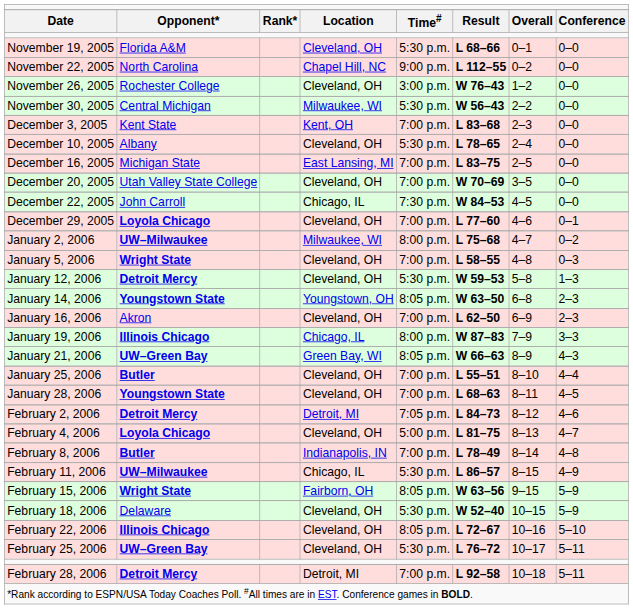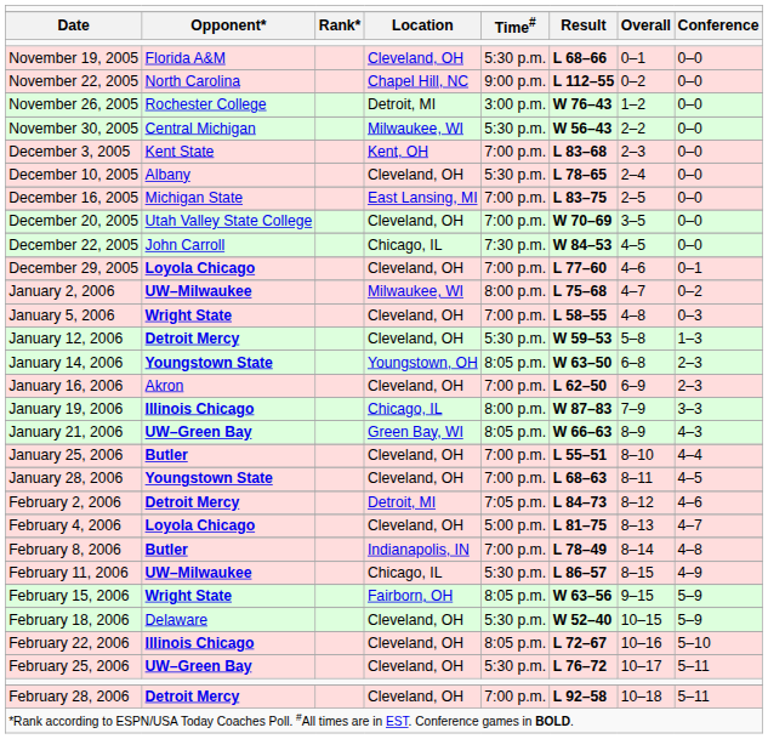 <table class="wikitable">
 <tr>
 <td colspan=8></td>
 </tr>
 <tr>
 </tr>
 <tr>
 <th>Date</th>
 <th>Opponent*</th>
 <th>Rank*</th>
 <th>Location</th>
 <th>Time<sup>#</sup></th>
 <th>Result</th>
 <th>Overall</th>
 <th>Conference</th>
 </tr>
 <tr>
 <td colspan=8></td>
 </tr>
 <tr style="background:#ffdddd; ">
 <td>November 19, 2005</td>
 <td><a href='#'>Florida A&M</a></td>
 <td></td>
 <td><a href='#'>Cleveland, OH</a></td>
 <td>5:30 p.m.</td>
 <td><strong>L 68–66</strong></td>
 <td>0–1</td>
 <td>0–0</td>
 </tr>
 <tr>
 </tr>
 <tr style="background:#ffdddd; ">
 <td>November 22, 2005</td>
 <td><a href='#'>North Carolina</a></td>
 <td></td>
 <td><a href='#'>Chapel Hill, NC</a></td>
 <td>9:00 p.m.</td>
 <td><strong>L 112–55</strong></td>
 <td>0–2</td>
 <td>0–0</td>
 </tr>
 <tr>
 </tr>
 <tr style="background:#ddffdd; ">
 <td>November 26, 2005</td>
 <td><a href='#'>Rochester College</a></td>
 <td></td>
-<td>Cleveland, OH</td>
+<td>Detroit, MI</td>
 <td>3:00 p.m.</td>
 <td><strong>W 76–43</strong></td>
 <td>1–2</td>
 <td>0–0</td>
 </tr>
 <tr>
 </tr>
 <tr style="background:#ddffdd; ">
 <td>November 30, 2005</td>
 <td><a href='#'>Central Michigan</a></td>
 <td></td>
 <td><a href='#'>Milwaukee, WI</a></td>
 <td>5:30 p.m.</td>
 <td><strong>W 56–43</strong></td>
 <td>2–2</td>
 <td>0–0</td>
 </tr>
 <tr>
 </tr>
 <tr style="background:#ffdddd; ">
 <td>December 3, 2005</td>
 <td><a href='#'>Kent State</a></td>
 <td></td>
 <td><a href='#'>Kent, OH</a></td>
 <td>7:00 p.m.</td>
 <td><strong>L 83–68</strong></td>
 <td>2–3</td>
 <td>0–0</td>
 </tr>
 <tr>
 </tr>
 <tr style="background:#ffdddd; ">
 <td>December 10, 2005</td>
 <td><a href='#'>Albany</a></td>
 <td></td>
 <td>Cleveland, OH</td>
 <td>5:30 p.m.</td>
 <td><strong>L 78–65</strong></td>
 <td>2–4</td>
 <td>0–0</td>
 </tr>
 <tr>
 </tr>
 <tr style="background:#ffdddd; ">
 <td>December 16, 2005</td>
 <td><a href='#'>Michigan State</a></td>
 <td></td>
 <td><a href='#'>East Lansing, MI</a></td>
 <td>7:00 p.m.</td>
 <td><strong>L 83–75</strong></td>
 <td>2–5</td>
 <td>0–0</td>
 </tr>
 <tr>
 </tr>
 <tr style="background:#ddffdd; ">
 <td>December 20, 2005</td>
 <td><a href='#'>Utah Valley State College</a></td>
 <td></td>
 <td>Cleveland, OH</td>
 <td>7:00 p.m.</td>
 <td><strong>W 70–69</strong></td>
 <td>3–5</td>
 <td>0–0</td>
 </tr>
 <tr>
 </tr>
 <tr style="background:#ddffdd; ">
 <td>December 22, 2005</td>
 <td><a href='#'>John Carroll</a></td>
 <td></td>
 <td>Chicago, IL</td>
 <td>7:30 p.m.</td>
 <td><strong>W 84–53</strong></td>
 <td>4–5</td>
 <td>0–0</td>
 </tr>
 <tr>
 </tr>
 <tr style="background:#ffdddd; ">
 <td>December 29, 2005</td>
 <td><strong><a href='#'>Loyola Chicago</a></strong></td>
 <td></td>
 <td>Cleveland, OH</td>
 <td>7:00 p.m.</td>
 <td><strong>L 77–60</strong></td>
 <td>4–6</td>
 <td>0–1</td>
 </tr>
 <tr>
 </tr>
 <tr style="background:#ffdddd; ">
 <td>January 2, 2006</td>
 <td><strong><a href='#'>UW–Milwaukee</a></strong></td>
 <td></td>
 <td><a href='#'>Milwaukee, WI</a></td>
 <td>8:00 p.m.</td>
 <td><strong>L 75–68</strong></td>
 <td>4–7</td>
 <td>0–2</td>
 </tr>
 <tr>
 </tr>
 <tr style="background:#ffdddd; ">
 <td>January 5, 2006</td>
 <td><strong><a href='#'>Wright State</a></strong></td>
 <td></td>
 <td>Cleveland, OH</td>
 <td>7:00 p.m.</td>
 <td><strong>L 58–55</strong></td>
 <td>4–8</td>
 <td>0–3</td>
 </tr>
 <tr>
 </tr>
 <tr style="background:#ddffdd; ">
 <td>January 12, 2006</td>
 <td><strong><a href='#'>Detroit Mercy</a></strong></td>
 <td></td>
 <td>Cleveland, OH</td>
 <td>5:30 p.m.</td>
 <td><strong>W 59–53</strong></td>
 <td>5–8</td>
 <td>1–3</td>
 </tr>
 <tr>
 </tr>
 <tr style="background:#ddffdd; ">
 <td>January 14, 2006</td>
 <td><strong><a href='#'>Youngstown State</a></strong></td>
 <td></td>
 <td><a href='#'>Youngstown, OH</a></td>
 <td>8:05 p.m.</td>
 <td><strong>W 63–50</strong></td>
 <td>6–8</td>
 <td>2–3</td>
 </tr>
 <tr>
 </tr>
 <tr style="background:#ffdddd; ">
 <td>January 16, 2006</td>
 <td><a href='#'>Akron</a></td>
 <td></td>
 <td>Cleveland, OH</td>
 <td>7:00 p.m.</td>
 <td><strong>L 62–50</strong></td>
 <td>6–9</td>
 <td>2–3</td>
 </tr>
 <tr>
 </tr>
 <tr style="background:#ddffdd; ">
 <td>January 19, 2006</td>
 <td><strong><a href='#'>Illinois Chicago</a></strong></td>
 <td></td>
 <td><a href='#'>Chicago, IL</a></td>
 <td>8:00 p.m.</td>
 <td><strong>W 87–83</strong></td>
 <td>7–9</td>
 <td>3–3</td>
 </tr>
 <tr>
 </tr>
 <tr style="background:#ddffdd; ">
 <td>January 21, 2006</td>
 <td><strong><a href='#'>UW–Green Bay</a></strong></td>
 <td></td>
 <td><a href='#'>Green Bay, WI</a></td>
 <td>8:05 p.m.</td>
 <td><strong>W 66–63</strong></td>
 <td>8–9</td>
 <td>4–3</td>
 </tr>
 <tr>
 </tr>
 <tr style="background:#ffdddd; ">
 <td>January 25, 2006</td>
 <td><strong><a href='#'>Butler</a></strong></td>
 <td></td>
 <td>Cleveland, OH</td>
 <td>7:00 p.m.</td>
 <td><strong>L 55–51</strong></td>
 <td>8–10</td>
 <td>4–4</td>
 </tr>
 <tr>
 </tr>
 <tr style="background:#ffdddd; ">
 <td>January 28, 2006</td>
 <td><strong><a href='#'>Youngstown State</a></strong></td>
 <td></td>
 <td>Cleveland, OH</td>
 <td>7:00 p.m.</td>
 <td><strong>L 68–63</strong></td>
 <td>8–11</td>
 <td>4–5</td>
 </tr>
 <tr>
 </tr>
 <tr style="background:#ffdddd; ">
 <td>February 2, 2006</td>
 <td><strong><a href='#'>Detroit Mercy</a></strong></td>
 <td></td>
 <td><a href='#'>Detroit, MI</a></td>
 <td>7:05 p.m.</td>
 <td><strong>L 84–73</strong></td>
 <td>8–12</td>
 <td>4–6</td>
 </tr>
 <tr>
 </tr>
 <tr style="background:#ffdddd; ">
 <td>February 4, 2006</td>
 <td><strong><a href='#'>Loyola Chicago</a></strong></td>
 <td></td>
 <td>Cleveland, OH</td>
 <td>5:00 p.m.</td>
 <td><strong>L 81–75</strong></td>
 <td>8–13</td>
 <td>4–7</td>
 </tr>
 <tr>
 </tr>
 <tr style="background:#ffdddd; ">
 <td>February 8, 2006</td>
 <td><strong><a href='#'>Butler</a></strong></td>
 <td></td>
 <td><a href='#'>Indianapolis, IN</a></td>
 <td>7:00 p.m.</td>
 <td><strong>L 78–49</strong></td>
 <td>8–14</td>
 <td>4–8</td>
 </tr>
 <tr>
 </tr>
 <tr style="background:#ffdddd; ">
 <td>February 11, 2006</td>
 <td><strong><a href='#'>UW–Milwaukee</a></strong></td>
 <td></td>
 <td>Chicago, IL</td>
 <td>5:30 p.m.</td>
 <td><strong>L 86–57</strong></td>
 <td>8–15</td>
 <td>4–9</td>
 </tr>
 <tr>
 </tr>
 <tr style="background:#ddffdd; ">
 <td>February 15, 2006</td>
 <td><strong><a href='#'>Wright State</a></strong></td>
 <td></td>
 <td><a href='#'>Fairborn, OH</a></td>
 <td>8:05 p.m.</td>
 <td><strong>W 63–56</strong></td>
 <td>9–15</td>
 <td>5–9</td>
 </tr>
 <tr>
 </tr>
 <tr style="background:#ddffdd; ">
 <td>February 18, 2006</td>
 <td><a href='#'>Delaware</a></td>
 <td></td>
 <td>Cleveland, OH</td>
 <td>5:30 p.m.</td>
 <td><strong>W 52–40</strong></td>
 <td>10–15</td>
 <td>5–9</td>
 </tr>
 <tr>
 </tr>
 <tr style="background:#ffdddd; ">
 <td>February 22, 2006</td>
 <td><strong><a href='#'>Illinois Chicago</a></strong></td>
 <td></td>
 <td>Cleveland, OH</td>
 <td>8:05 p.m.</td>
 <td><strong>L 72–67</strong></td>
 <td>10–16</td>
 <td>5–10</td>
 </tr>
 <tr>
 </tr>
 <tr style="background:#ffdddd; ">
 <td>February 25, 2006</td>
 <td><strong><a href='#'>UW–Green Bay</a></strong></td>
 <td></td>
 <td>Cleveland, OH</td>
 <td>5:30 p.m.</td>
 <td><strong>L 76–72</strong></td>
 <td>10–17</td>
 <td>5–11</td>
 </tr>
 <tr>
 <td colspan=8></td>
 </tr>
 <tr style="">
 </tr>
 <tr style="background:#ffdddd; ">
 <td>February 28, 2006</td>
 <td><strong><a href='#'>Detroit Mercy</a></strong></td>
 <td></td>
-<td>Detroit, MI</td>
+<td>Cleveland, OH</td>
 <td>7:00 p.m.</td>
 <td><strong>L 92–58</strong></td>
 <td>10–18</td>
 <td>5–11</td>
 </tr>
 <tr>
 <td colspan=8><small>*Rank according to ESPN/USA Today Coaches Poll. <sup>#</sup>All times are in <a href='#'>EST</a>. Conference games in <strong>BOLD</strong>.</small></td>
 </tr>
 </table>
